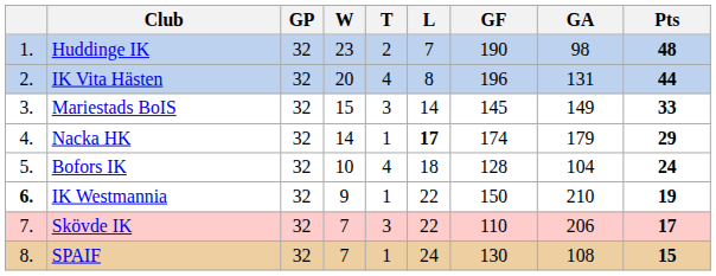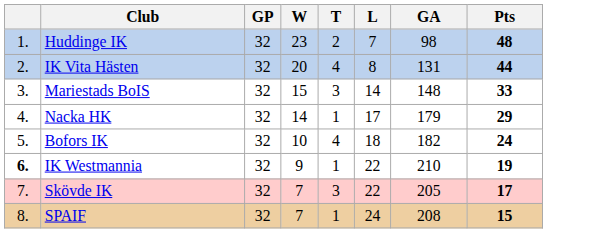 <table class="wikitable">
 <tr>
 <th width="30"></th>
 <th width="200">Club</th>
 <th width="30">GP</th>
 <th width="30">W</th>
 <th width="30">T</th>
 <th width="30">L</th>
-<th width="70">GF</th>
 <th width="70">GA</th>
 <th width="70">Pts</th>
 </tr>
 <tr bgcolor="#BCD2EE" align="center">
 <td>1.</td>
 <td align="left"><a href='#'>Huddinge IK</a></td>
 <td>32</td>
 <td>23</td>
 <td>2</td>
 <td>7</td>
-<td>190</td>
 <td>98</td>
 <td><strong>48</strong></td>
 </tr>
 <tr bgcolor="#BCD2EE" align="center">
 <td>2.</td>
 <td align="left"><a href='#'>IK Vita Hästen</a></td>
 <td>32</td>
 <td>20</td>
 <td>4</td>
 <td>8</td>
-<td>196</td>
 <td>131</td>
 <td><strong>44</strong></td>
 </tr>
 <tr bgcolor="#FFFFFF" align="center">
 <td>3.</td>
 <td align="left"><a href='#'>Mariestads BoIS</a></td>
 <td>32</td>
 <td>15</td>
 <td>3</td>
 <td>14</td>
-<td>145</td>
-<td>149</td>
+<td>148</td>
 <td><strong>33</strong></td>
 </tr>
 <tr bgcolor="#FFFFFF" align="center">
 <td>4.</td>
 <td align="left"><a href='#'>Nacka HK</a></td>
 <td>32</td>
 <td>14</td>
 <td>1</td>
-<td><strong>17</strong></td>
-<td>174</td>
+<td>17</td>
 <td>179</td>
 <td><strong>29</strong></td>
 </tr>
 <tr bgcolor="#FFFFFF" align="center">
 <td>5.</td>
 <td align="left"><a href='#'>Bofors IK</a></td>
 <td>32</td>
 <td>10</td>
 <td>4</td>
 <td>18</td>
-<td>128</td>
-<td>104</td>
+<td>182</td>
 <td><strong>24</strong></td>
 </tr>
 <tr bgcolor="#FFFFFF" align="center">
 <td><strong>6.</strong></td>
 <td align="left"><a href='#'>IK Westmannia</a></td>
 <td>32</td>
 <td>9</td>
 <td>1</td>
 <td>22</td>
-<td>150</td>
 <td>210</td>
 <td><strong>19</strong></td>
 </tr>
 <tr bgcolor="#FFCCCC" align="center">
 <td>7.</td>
 <td align="left"><a href='#'>Skövde IK</a></td>
 <td>32</td>
 <td>7</td>
 <td>3</td>
 <td>22</td>
-<td>110</td>
-<td>206</td>
+<td>205</td>
 <td><strong>17</strong></td>
 </tr>
 <tr bgcolor="#EECFA1" align="center">
 <td>8.</td>
 <td align="left"><a href='#'>SPAIF</a></td>
 <td>32</td>
 <td>7</td>
 <td>1</td>
 <td>24</td>
-<td>130</td>
-<td>108</td>
+<td>208</td>
 <td><strong>15</strong></td>
 </tr>
 </table>
